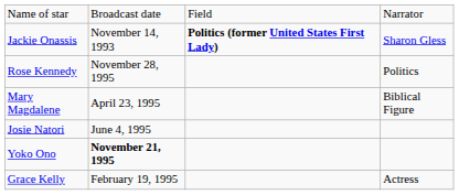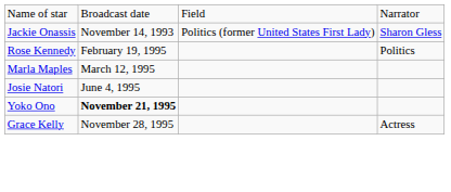 <table class="wikitable">
 <tr>
 <td>Name of star</td>
 <td>Broadcast date</td>
 <td>Field</td>
 <td>Narrator</td>
 </tr>
 <tr>
 <td><a href='#'>Jackie Onassis</a></td>
 <td>November 14, 1993</td>
-<td><strong>Politics (former <a href='#'>United States First Lady</a>)</strong></td>
+<td>Politics (former <a href='#'>United States First Lady</a>)</td>
 <td><a href='#'>Sharon Gless</a></td>
 </tr>
 <tr>
 <td><a href='#'>Rose Kennedy</a></td>
-<td>November 28, 1995</td>
+<td>February 19, 1995</td>
 <td></td>
 <td>Politics</td>
 </tr>
 <tr>
-<td><a href='#'>Mary Magdalene</a></td>
-<td>April 23, 1995</td>
+<td><a href='#'>Marla Maples</a></td>
+<td>March 12, 1995</td>
 <td></td>
-<td>Biblical Figure</td>
+<td></td>
 </tr>
 <tr>
 <td><a href='#'>Josie Natori</a></td>
 <td>June 4, 1995</td>
 <td></td>
 <td></td>
 </tr>
 <tr>
 <td><a href='#'>Yoko Ono</a></td>
 <td><strong>November 21, 1995</strong></td>
 <td></td>
 <td></td>
 </tr>
 <tr>
 <td><a href='#'>Grace Kelly</a></td>
-<td>February 19, 1995</td>
+<td>November 28, 1995</td>
 <td></td>
 <td>Actress</td>
 </tr>
 </table>
